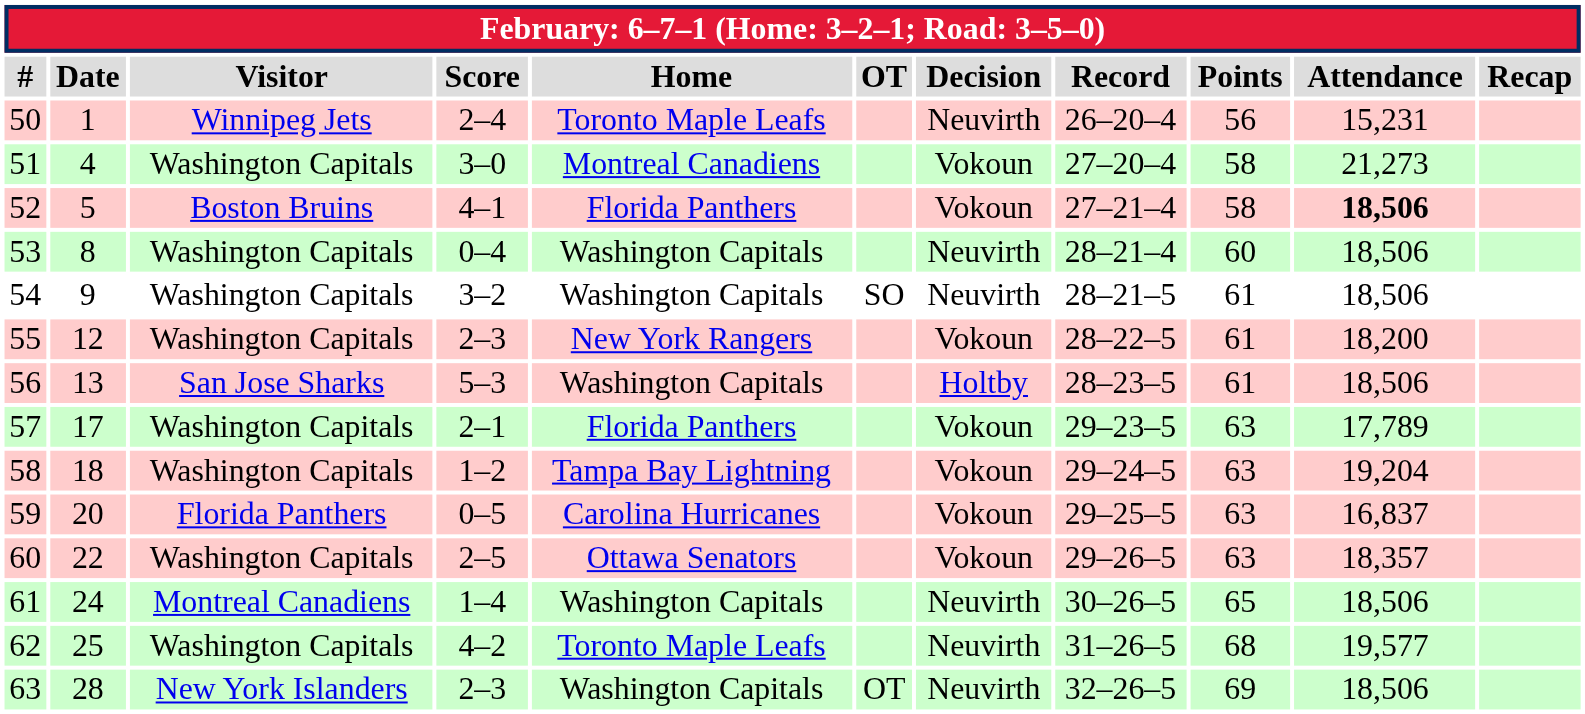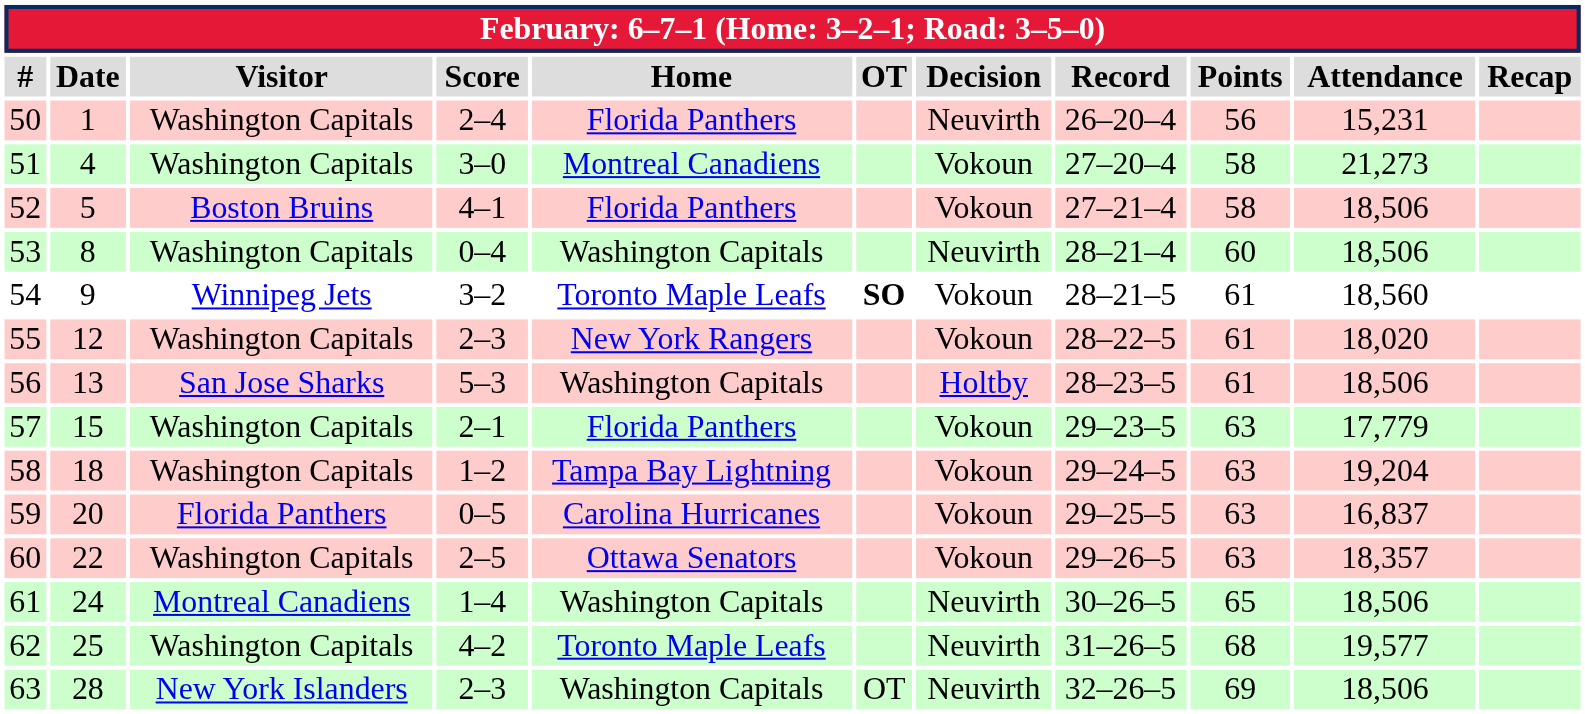 <table class="toccolours collapsible collapsed"  style="width:90%; clear:both; margin:1.5em auto; text-align:center;">
 <tr>
 <th colspan=11 style="background:#e51937; color:white; border:2px solid #002d62">February: 6–7–1 (Home: 3–2–1; Road: 3–5–0)</th>
 </tr>
 <tr style="text-align:center; background:#ddd;">
 <td><strong>#</strong></td>
 <td><strong>Date</strong></td>
 <td><strong>Visitor</strong></td>
 <td><strong>Score</strong></td>
 <td><strong>Home</strong></td>
 <td><strong>OT</strong></td>
 <td><strong>Decision</strong></td>
 <td><strong>Record</strong></td>
 <td><strong>Points</strong></td>
 <td><strong>Attendance</strong></td>
 <td><strong>Recap</strong></td>
 </tr>
 <tr style="text-align:center; background:#fcc;">
 <td>50</td>
 <td>1</td>
-<td><a href='#'>Winnipeg Jets</a></td>
+<td>Washington Capitals</td>
 <td>2–4</td>
-<td><a href='#'>Toronto Maple Leafs</a></td>
+<td><a href='#'>Florida Panthers</a></td>
 <td></td>
 <td>Neuvirth</td>
 <td>26–20–4</td>
 <td>56</td>
 <td>15,231</td>
 <td></td>
 </tr>
 <tr style="text-align:center; background:#cfc;">
 <td>51</td>
 <td>4</td>
 <td>Washington Capitals</td>
 <td>3–0</td>
 <td><a href='#'>Montreal Canadiens</a></td>
 <td></td>
 <td>Vokoun</td>
 <td>27–20–4</td>
 <td>58</td>
 <td>21,273</td>
 <td></td>
 </tr>
 <tr style="text-align:center; background:#fcc;">
 <td>52</td>
 <td>5</td>
 <td><a href='#'>Boston Bruins</a></td>
 <td>4–1</td>
 <td><a href='#'>Florida Panthers</a></td>
 <td></td>
 <td>Vokoun</td>
 <td>27–21–4</td>
 <td>58</td>
-<td><strong>18,506</strong></td>
+<td>18,506</td>
 <td></td>
 </tr>
 <tr style="text-align:center; background:#cfc;">
 <td>53</td>
 <td>8</td>
 <td>Washington Capitals</td>
 <td>0–4</td>
 <td>Washington Capitals</td>
 <td></td>
 <td>Neuvirth</td>
 <td>28–21–4</td>
 <td>60</td>
 <td>18,506</td>
 <td></td>
 </tr>
 <tr style="text-align:center; background:#;">
 <td>54</td>
 <td>9</td>
-<td>Washington Capitals</td>
+<td><a href='#'>Winnipeg Jets</a></td>
 <td>3–2</td>
-<td>Washington Capitals</td>
-<td>SO</td>
-<td>Neuvirth</td>
+<td><a href='#'>Toronto Maple Leafs</a></td>
+<td><strong>SO</strong></td>
+<td>Vokoun</td>
 <td>28–21–5</td>
 <td>61</td>
-<td>18,506</td>
+<td>18,560</td>
 <td></td>
 </tr>
 <tr style="text-align:center; background:#fcc;">
 <td>55</td>
 <td>12</td>
 <td>Washington Capitals</td>
 <td>2–3</td>
 <td><a href='#'>New York Rangers</a></td>
 <td></td>
 <td>Vokoun</td>
 <td>28–22–5</td>
 <td>61</td>
-<td>18,200</td>
+<td>18,020</td>
 <td></td>
 </tr>
 <tr style="text-align:center; background:#fcc;">
 <td>56</td>
 <td>13</td>
 <td><a href='#'>San Jose Sharks</a></td>
 <td>5–3</td>
 <td>Washington Capitals</td>
 <td></td>
 <td><a href='#'>Holtby</a></td>
 <td>28–23–5</td>
 <td>61</td>
 <td>18,506</td>
 <td></td>
 </tr>
 <tr style="text-align:center; background:#cfc;">
 <td>57</td>
-<td>17</td>
+<td>15</td>
 <td>Washington Capitals</td>
 <td>2–1</td>
 <td><a href='#'>Florida Panthers</a></td>
 <td></td>
 <td>Vokoun</td>
 <td>29–23–5</td>
 <td>63</td>
-<td>17,789</td>
+<td>17,779</td>
 <td></td>
 </tr>
 <tr style="text-align:center; background:#fcc;">
 <td>58</td>
 <td>18</td>
 <td>Washington Capitals</td>
 <td>1–2</td>
 <td><a href='#'>Tampa Bay Lightning</a></td>
 <td></td>
 <td>Vokoun</td>
 <td>29–24–5</td>
 <td>63</td>
 <td>19,204</td>
 <td></td>
 </tr>
 <tr style="text-align:center; background:#fcc;">
 <td>59</td>
 <td>20</td>
 <td><a href='#'>Florida Panthers</a></td>
 <td>0–5</td>
 <td><a href='#'>Carolina Hurricanes</a></td>
 <td></td>
 <td>Vokoun</td>
 <td>29–25–5</td>
 <td>63</td>
 <td>16,837</td>
 <td></td>
 </tr>
 <tr style="text-align:center; background:#fcc;">
 <td>60</td>
 <td>22</td>
 <td>Washington Capitals</td>
 <td>2–5</td>
 <td><a href='#'>Ottawa Senators</a></td>
 <td></td>
 <td>Vokoun</td>
 <td>29–26–5</td>
 <td>63</td>
 <td>18,357</td>
 <td></td>
 </tr>
 <tr style="text-align:center; background:#cfc;">
 <td>61</td>
 <td>24</td>
 <td><a href='#'>Montreal Canadiens</a></td>
 <td>1–4</td>
 <td>Washington Capitals</td>
 <td></td>
 <td>Neuvirth</td>
 <td>30–26–5</td>
 <td>65</td>
 <td>18,506</td>
 <td></td>
 </tr>
 <tr style="text-align:center; background:#cfc;">
 <td>62</td>
 <td>25</td>
 <td>Washington Capitals</td>
 <td>4–2</td>
 <td><a href='#'>Toronto Maple Leafs</a></td>
 <td></td>
 <td>Neuvirth</td>
 <td>31–26–5</td>
 <td>68</td>
 <td>19,577</td>
 <td></td>
 </tr>
 <tr style="text-align:center; background:#cfc;">
 <td>63</td>
 <td>28</td>
 <td><a href='#'>New York Islanders</a></td>
 <td>2–3</td>
 <td>Washington Capitals</td>
 <td>OT</td>
 <td>Neuvirth</td>
 <td>32–26–5</td>
 <td>69</td>
 <td>18,506</td>
 <td></td>
 </tr>
 </table>
